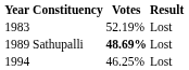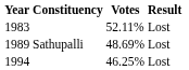 <table>
 <tr>
 <th>Year</th>
 <th>Constituency</th>
 <th>Votes</th>
 <th>Result</th>
 </tr>
 <tr>
 <td>1983</td>
 <td rowspan="3">Sathupalli</td>
-<td>52.19%</td>
+<td>52.11%</td>
 <td>Lost</td>
 </tr>
 <tr>
 <td>1989</td>
-<td><strong>48.69%</strong></td>
+<td>48.69%</td>
 <td>Lost</td>
 </tr>
 <tr>
 <td>1994</td>
 <td>46.25%</td>
 <td>Lost</td>
 </tr>
 </table>
